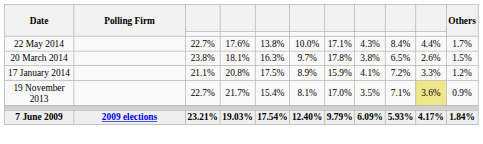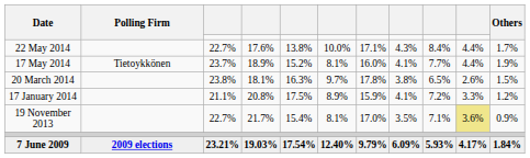 <table class="wikitable" style="text-align:center; font-size:90%; line-height:16px;">
 <tr style="height:42px;">
 <th style="width:100px;" rowspan="2">Date</th>
 <th style="width:165px;" rowspan="2">Polling Firm</th>
 <th width=40px></th>
 <th width=40px></th>
 <th width=40px></th>
 <th width=40px></th>
 <th width=40px></th>
 <th width=40px></th>
 <th width=40px></th>
 <th width=40px></th>
 <th style="width:40px;" rowspan="2">Others</th>
 </tr>
 <tr>
 <td bgcolor=></td>
 <td bgcolor=></td>
 <td bgcolor=></td>
 <td bgcolor=></td>
 <td bgcolor=></td>
 <td bgcolor=></td>
 <td bgcolor=></td>
 <td bgcolor=></td>
 </tr>
 <tr>
 <td>22 May 2014</td>
 <td></td>
 <td>22.7%</td>
 <td>17.6%</td>
 <td>13.8%</td>
 <td>10.0%</td>
 <td>17.1%</td>
 <td>4.3%</td>
 <td>8.4%</td>
 <td>4.4%</td>
 <td>1.7%</td>
+</tr>
+<tr>
+<td>17 May 2014</td>
+<td>Tietoykkönen</td>
+<td>23.7%</td>
+<td>18.9%</td>
+<td>15.2%</td>
+<td>8.1%</td>
+<td>16.0%</td>
+<td>4.1%</td>
+<td>7.7%</td>
+<td>4.4%</td>
+<td>1.9%</td>
 </tr>
 <tr>
 <td>20 March 2014</td>
 <td></td>
 <td>23.8%</td>
 <td>18.1%</td>
 <td>16.3%</td>
 <td>9.7%</td>
 <td>17.8%</td>
 <td>3.8%</td>
 <td>6.5%</td>
 <td>2.6%</td>
 <td>1.5%</td>
 </tr>
 <tr>
 <td>17 January 2014</td>
 <td></td>
 <td>21.1%</td>
 <td>20.8%</td>
 <td>17.5%</td>
 <td>8.9%</td>
 <td>15.9%</td>
 <td>4.1%</td>
 <td>7.2%</td>
 <td>3.3%</td>
 <td>1.2%</td>
 </tr>
 <tr>
 <td>19 November 2013</td>
 <td></td>
 <td>22.7%</td>
 <td>21.7%</td>
 <td>15.4%</td>
 <td>8.1%</td>
 <td>17.0%</td>
 <td>3.5%</td>
 <td>7.1%</td>
 <td style="background: khaki;">3.6%</td>
 <td>0.9%</td>
 </tr>
 <tr>
 <td colspan="11" style="background:#D0D0D0; color:black"></td>
 </tr>
 <tr style="background:#EFEFEF; font-weight:bold;">
 <td>7 June 2009</td>
 <td><a href='#'>2009 elections</a></td>
 <td>23.21%</td>
 <td>19.03%</td>
 <td>17.54%</td>
 <td>12.40%</td>
 <td>9.79%</td>
 <td>6.09%</td>
 <td>5.93%</td>
 <td>4.17%</td>
 <td>1.84%</td>
 </tr>
 </table>
